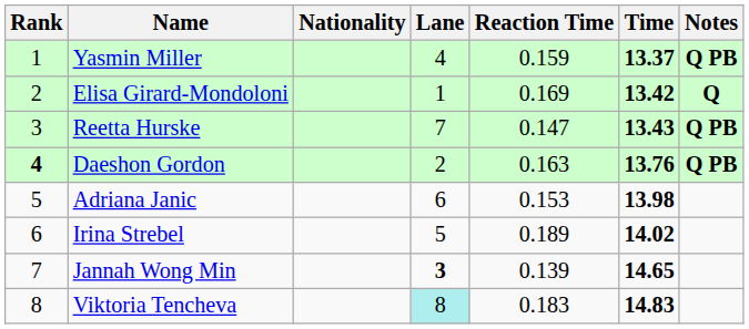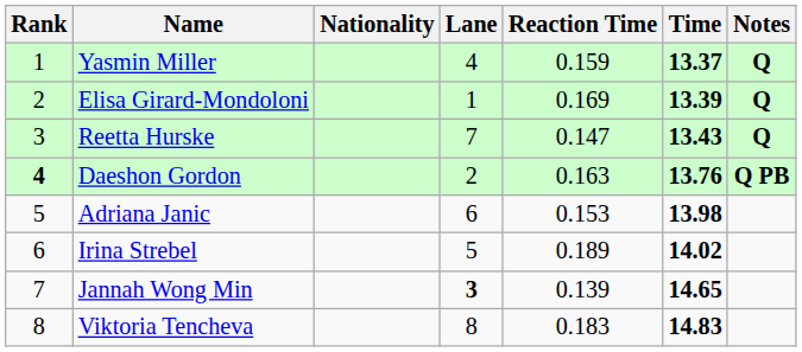 <table class="wikitable sortable" style="text-align:center">
 <tr>
 <th>Rank</th>
 <th>Name</th>
 <th>Nationality</th>
 <th>Lane</th>
 <th>Reaction Time</th>
 <th>Time</th>
 <th>Notes</th>
 </tr>
 <tr bgcolor=ccffcc>
 <td>1</td>
 <td align=left><a href='#'>Yasmin Miller</a></td>
 <td align=left></td>
 <td>4</td>
 <td>0.159</td>
 <td><strong>13.37</strong></td>
-<td><strong>Q PB</strong></td>
+<td><strong>Q</strong></td>
 </tr>
 <tr bgcolor=ccffcc>
 <td>2</td>
 <td align=left><a href='#'>Elisa Girard-Mondoloni</a></td>
 <td align=left></td>
 <td>1</td>
 <td>0.169</td>
-<td><strong>13.42</strong></td>
+<td><strong>13.39</strong></td>
 <td><strong>Q</strong></td>
 </tr>
 <tr bgcolor=ccffcc>
 <td>3</td>
 <td align=left><a href='#'>Reetta Hurske</a></td>
 <td align=left></td>
 <td>7</td>
 <td>0.147</td>
 <td><strong>13.43</strong></td>
-<td><strong>Q PB</strong></td>
+<td><strong>Q</strong></td>
 </tr>
 <tr bgcolor=ccffcc>
 <td><strong>4</strong></td>
 <td align=left><a href='#'>Daeshon Gordon</a></td>
 <td align=left></td>
 <td>2</td>
 <td>0.163</td>
 <td><strong>13.76</strong></td>
 <td><strong>Q PB</strong></td>
 </tr>
 <tr>
 <td>5</td>
 <td align=left><a href='#'>Adriana Janic</a></td>
 <td align=left></td>
 <td>6</td>
 <td>0.153</td>
 <td><strong>13.98</strong></td>
 <td></td>
 </tr>
 <tr>
 <td>6</td>
 <td align=left><a href='#'>Irina Strebel</a></td>
 <td align=left></td>
 <td>5</td>
 <td>0.189</td>
 <td><strong>14.02</strong></td>
 <td></td>
 </tr>
 <tr>
 <td>7</td>
 <td align=left><a href='#'>Jannah Wong Min</a></td>
 <td align=left></td>
 <td><strong>3</strong></td>
 <td>0.139</td>
 <td><strong>14.65</strong></td>
 <td></td>
 </tr>
 <tr>
 <td>8</td>
 <td align=left><a href='#'>Viktoria Tencheva</a></td>
 <td align=left></td>
-<td style="background: paleturquoise;">8</td>
+<td>8</td>
 <td>0.183</td>
 <td><strong>14.83</strong></td>
 <td></td>
 </tr>
 </table>
